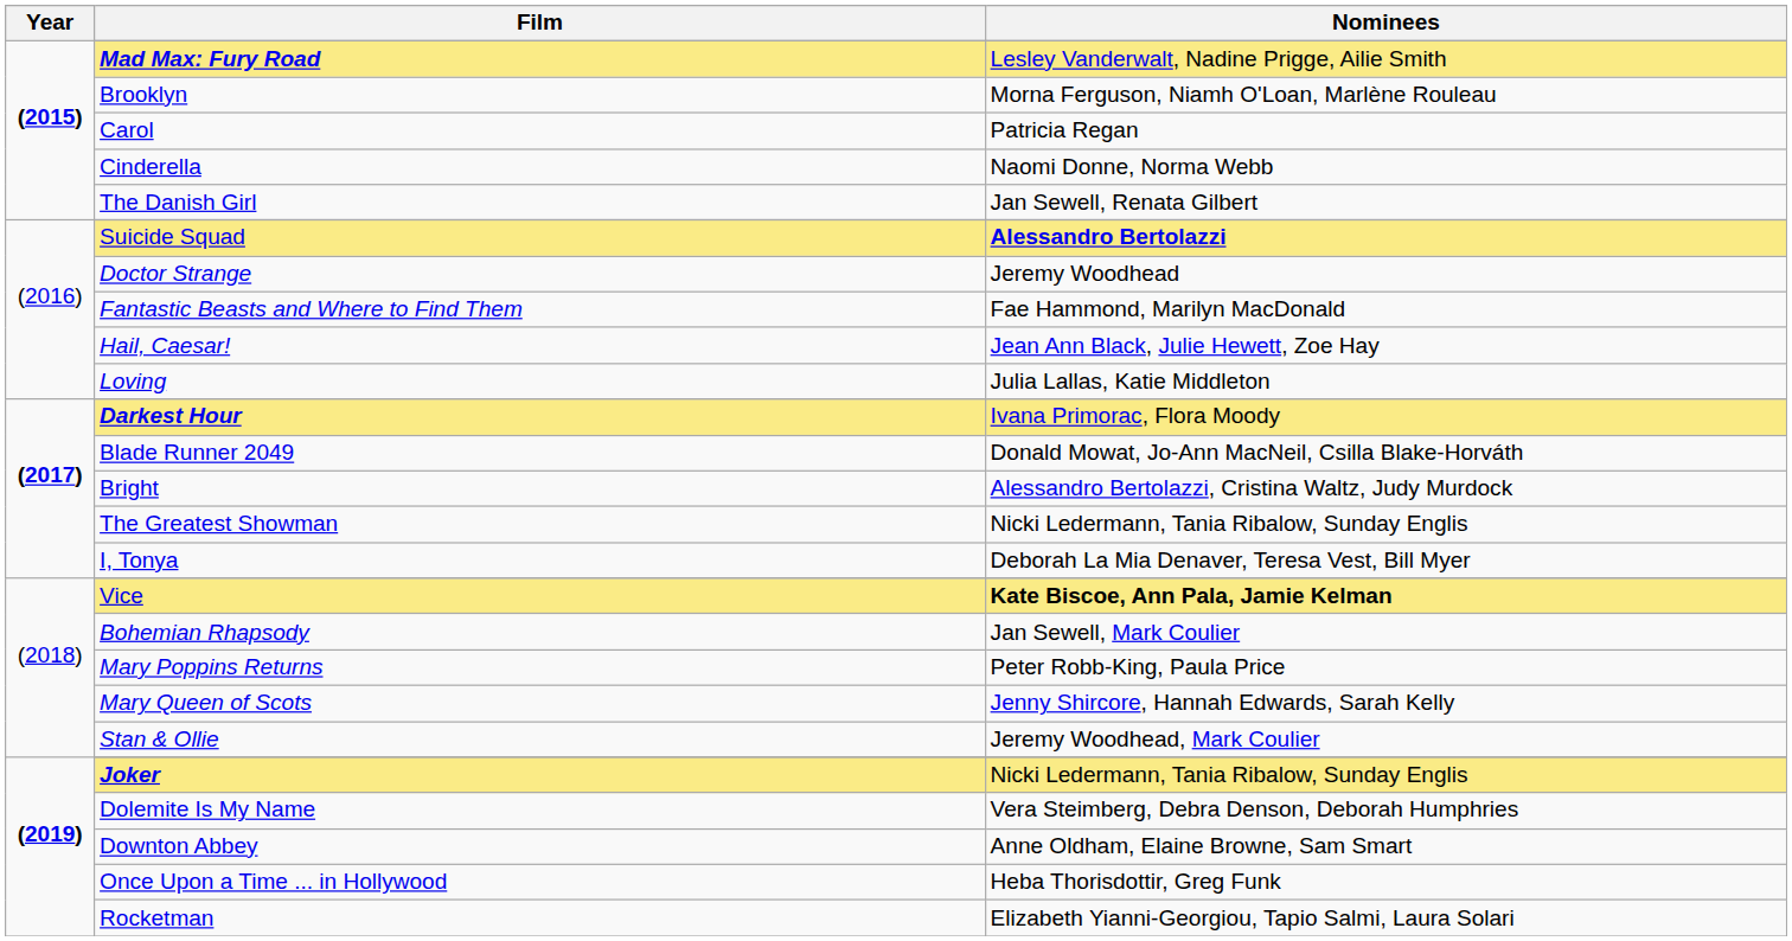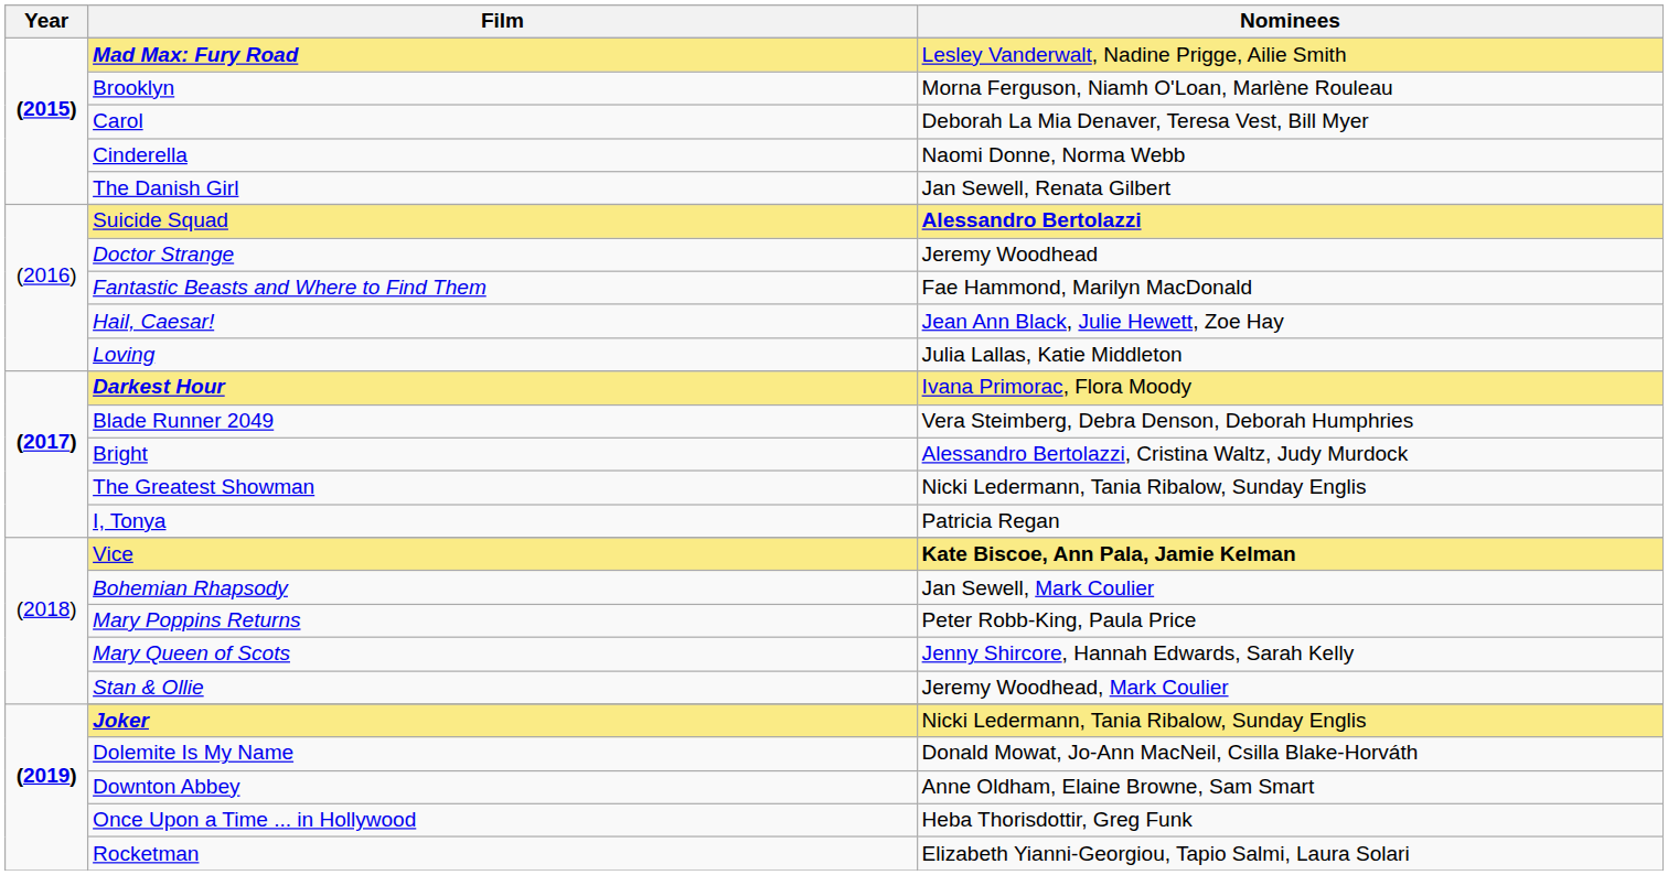 <table class="wikitable" style="width:100%">
 <tr bgcolor="#bebebe">
 <th width="5%">Year</th>
 <th width="50%">Film</th>
 <th width="45%">Nominees</th>
 </tr>
 <tr>
 <td rowspan=6 style="text-align:center"><strong>(<a href='#'>2015</a>)</strong><br> <br> </td>
 </tr>
 <tr style="background:#FAEB86">
 <td><strong><em><a href='#'>Mad Max: Fury Road</a><em> <strong></td>
 <td></strong><a href='#'>Lesley Vanderwalt</a>, Nadine Prigge, Ailie Smith<strong></td>
 </tr>
 <tr>
 <td></em><a href='#'>Brooklyn</a><em></td>
 <td>Morna Ferguson, Niamh O'Loan, Marlène Rouleau</td>
 </tr>
 <tr>
 <td></em><a href='#'>Carol</a><em></td>
-<td>Patricia Regan</td>
+<td>Deborah La Mia Denaver, Teresa Vest, Bill Myer</td>
 </tr>
 <tr>
 <td></em><a href='#'>Cinderella</a><em></td>
 <td>Naomi Donne, Norma Webb</td>
 </tr>
 <tr>
 <td></em><a href='#'>The Danish Girl</a><em></td>
 <td>Jan Sewell, Renata Gilbert</td>
 </tr>
 <tr>
 <td rowspan=6 style="text-align:center"></strong>(<a href='#'>2016</a>)<strong><br> <br> </td>
 </tr>
 <tr style="background:#FAEB86">
 <td></em></strong><a href='#'>Suicide Squad</a></em> </strong></td>
 <td><strong><a href='#'>Alessandro Bertolazzi</a></strong></td>
 </tr>
 <tr>
 <td><em><a href='#'>Doctor Strange</a></em></td>
 <td>Jeremy Woodhead</td>
 </tr>
 <tr>
 <td><em><a href='#'>Fantastic Beasts and Where to Find Them</a></em></td>
 <td>Fae Hammond, Marilyn MacDonald</td>
 </tr>
 <tr>
 <td><em><a href='#'>Hail, Caesar!</a></em></td>
 <td><a href='#'>Jean Ann Black</a>, <a href='#'>Julie Hewett</a>, Zoe Hay</td>
 </tr>
 <tr>
 <td><em><a href='#'>Loving</a></em></td>
 <td>Julia Lallas, Katie Middleton</td>
 </tr>
 <tr>
 <td rowspan=6 style="text-align:center"><strong>(<a href='#'>2017</a>)</strong><br> <br> </td>
 </tr>
 <tr style="background:#FAEB86">
 <td><strong><em><a href='#'>Darkest Hour</a><em> <strong></td>
 <td></strong><a href='#'>Ivana Primorac</a>, Flora Moody<strong></td>
 </tr>
 <tr>
 <td></em><a href='#'>Blade Runner 2049</a><em></td>
-<td>Donald Mowat, Jo-Ann MacNeil, Csilla Blake-Horváth</td>
+<td>Vera Steimberg, Debra Denson, Deborah Humphries</td>
 </tr>
 <tr>
 <td></em><a href='#'>Bright</a><em></td>
 <td><a href='#'>Alessandro Bertolazzi</a>, Cristina Waltz, Judy Murdock</td>
 </tr>
 <tr>
 <td></em><a href='#'>The Greatest Showman</a><em></td>
 <td>Nicki Ledermann, Tania Ribalow, Sunday Englis</td>
 </tr>
 <tr>
 <td></em><a href='#'>I, Tonya</a><em></td>
-<td>Deborah La Mia Denaver, Teresa Vest, Bill Myer</td>
+<td>Patricia Regan</td>
 </tr>
 <tr>
 <td rowspan=6 style="text-align:center"></strong>(<a href='#'>2018</a>)<strong><br> <br> </td>
 </tr>
 <tr style="background:#FAEB86">
 <td></em></strong><a href='#'>Vice</a></em> </strong></td>
 <td><strong>Kate Biscoe, Ann Pala, Jamie Kelman</strong></td>
 </tr>
 <tr>
 <td><em><a href='#'>Bohemian Rhapsody</a></em></td>
 <td>Jan Sewell, <a href='#'>Mark Coulier</a></td>
 </tr>
 <tr>
 <td><em><a href='#'>Mary Poppins Returns</a></em></td>
 <td>Peter Robb-King, Paula Price</td>
 </tr>
 <tr>
 <td><em><a href='#'>Mary Queen of Scots</a></em></td>
 <td><a href='#'>Jenny Shircore</a>, Hannah Edwards, Sarah Kelly</td>
 </tr>
 <tr>
 <td><em><a href='#'>Stan & Ollie</a></em></td>
 <td>Jeremy Woodhead, <a href='#'>Mark Coulier</a></td>
 </tr>
 <tr>
 <td rowspan=6 style="text-align:center"><strong>(<a href='#'>2019</a>)</strong><br> <br> </td>
 </tr>
 <tr style="background:#FAEB86">
 <td><strong><em><a href='#'>Joker</a><em> <strong></td>
 <td></strong>Nicki Ledermann, Tania Ribalow, Sunday Englis<strong></td>
 </tr>
 <tr>
 <td></em><a href='#'>Dolemite Is My Name</a><em></td>
-<td>Vera Steimberg, Debra Denson, Deborah Humphries</td>
+<td>Donald Mowat, Jo-Ann MacNeil, Csilla Blake-Horváth</td>
 </tr>
 <tr>
 <td></em><a href='#'>Downton Abbey</a><em></td>
 <td>Anne Oldham, Elaine Browne, Sam Smart</td>
 </tr>
 <tr>
 <td></em><a href='#'>Once Upon a Time ... in Hollywood</a><em></td>
 <td>Heba Thorisdottir, Greg Funk</td>
 </tr>
 <tr>
 <td></em><a href='#'>Rocketman</a><em></td>
 <td>Elizabeth Yianni-Georgiou, Tapio Salmi, Laura Solari</td>
 </tr>
 </table>
